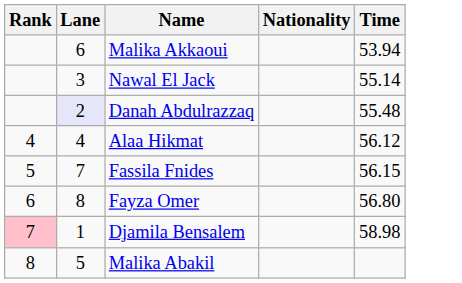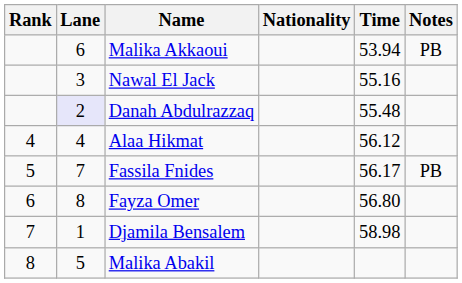 <table class="wikitable sortable" style="text-align:center;font-size:95%">
 <tr>
 <th>Rank</th>
 <th>Lane</th>
 <th>Name</th>
 <th>Nationality</th>
 <th>Time</th>
+<th>Notes</th>
 </tr>
 <tr>
 <td></td>
 <td>6</td>
 <td align=left><a href='#'>Malika Akkaoui</a></td>
 <td align=left></td>
 <td>53.94</td>
+<td>PB</td>
 </tr>
 <tr>
 <td></td>
 <td>3</td>
 <td align=left><a href='#'>Nawal El Jack</a></td>
 <td align=left></td>
-<td>55.14</td>
+<td>55.16</td>
+<td></td>
 </tr>
 <tr>
 <td></td>
 <td style="background: lavender;">2</td>
 <td align=left><a href='#'>Danah Abdulrazzaq</a></td>
 <td align=left></td>
 <td>55.48</td>
+<td></td>
 </tr>
 <tr>
 <td>4</td>
 <td>4</td>
 <td align=left><a href='#'>Alaa Hikmat</a></td>
 <td align=left></td>
 <td>56.12</td>
+<td></td>
 </tr>
 <tr>
 <td>5</td>
 <td>7</td>
 <td align=left><a href='#'>Fassila Fnides</a></td>
 <td align=left></td>
-<td>56.15</td>
+<td>56.17</td>
+<td>PB</td>
 </tr>
 <tr>
 <td>6</td>
 <td>8</td>
 <td align=left><a href='#'>Fayza Omer</a></td>
 <td align=left></td>
 <td>56.80</td>
+<td></td>
 </tr>
 <tr>
-<td style="background: pink;">7</td>
+<td>7</td>
 <td>1</td>
 <td align=left><a href='#'>Djamila Bensalem</a></td>
 <td align=left></td>
 <td>58.98</td>
+<td></td>
 </tr>
 <tr>
 <td>8</td>
 <td>5</td>
 <td align=left><a href='#'>Malika Abakil</a></td>
 <td align=left></td>
 <td></td>
+<td></td>
 </tr>
 </table>
